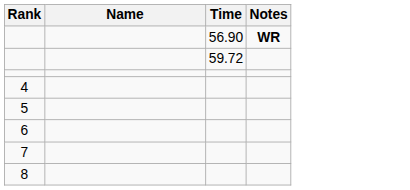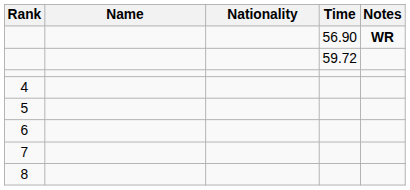 <table class="wikitable sortable" style="text-align:center">
 <tr>
 <th>Rank</th>
 <th style="width:180px">Name</th>
+<th style="width:125px">Nationality</th>
 <th>Time</th>
 <th>Notes</th>
 </tr>
 <tr>
 <td></td>
+<td style="text-align:left;"></td>
 <td style="text-align:left;"></td>
 <td>56.90</td>
 <td><strong>WR</strong></td>
 </tr>
 <tr>
 <td></td>
 <td style="text-align:left;"></td>
+<td style="text-align:left;"></td>
 <td>59.72</td>
 <td></td>
 </tr>
 <tr>
 <td></td>
+<td style="text-align:left;"></td>
 <td style="text-align:left;"></td>
 <td></td>
 <td></td>
 </tr>
 <tr>
 <td>4</td>
 <td style="text-align:left;"></td>
+<td style="text-align:left;"></td>
 <td></td>
 <td></td>
 </tr>
 <tr>
 <td>5</td>
+<td style="text-align:left;"></td>
 <td style="text-align:left;"></td>
 <td></td>
 <td></td>
 </tr>
 <tr>
 <td>6</td>
 <td style="text-align:left;"></td>
+<td style="text-align:left;"></td>
 <td></td>
 <td></td>
 </tr>
 <tr>
 <td>7</td>
+<td style="text-align:left;"></td>
 <td style="text-align:left;"></td>
 <td></td>
 <td></td>
 </tr>
 <tr>
 <td>8</td>
 <td style="text-align:left;"></td>
+<td style="text-align:left;"></td>
 <td></td>
 <td></td>
 </tr>
 </table>
